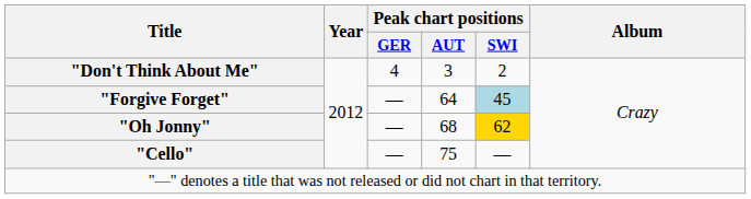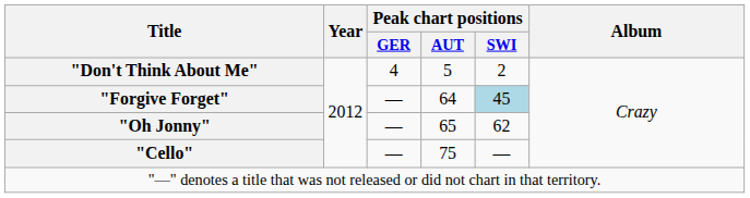 <table class="wikitable plainrowheaders" style="text-align:center;">
 <tr>
 <th scope="col" rowspan="2" style="width:18em;">Title</th>
 <th scope="col" rowspan="2">Year</th>
 <th scope="col" colspan="3">Peak chart positions</th>
 <th scope="col" rowspan="2" style="width:12em;">Album</th>
 </tr>
 <tr>
 <th scope="col" style="width:3em;font-size:90%;"><a href='#'>GER</a><br></th>
 <th scope="col" style="width:3em;font-size:90%;"><a href='#'>AUT</a><br></th>
 <th scope="col" style="width:3em;font-size:90%;"><a href='#'>SWI</a><br></th>
 </tr>
 <tr>
 <th scope="row">"Don't Think About Me"</th>
 <td rowspan="4">2012</td>
 <td>4</td>
-<td>3</td>
+<td>5</td>
 <td>2</td>
 <td rowspan="4"><em>Crazy</em></td>
 </tr>
 <tr>
 <th scope="row">"Forgive Forget"</th>
 <td>—</td>
 <td>64</td>
 <td style="background: lightblue;">45</td>
 </tr>
 <tr>
 <th scope="row">"Oh Jonny"</th>
 <td>—</td>
-<td>68</td>
-<td style="background: gold;">62</td>
+<td>65</td>
+<td>62</td>
 </tr>
 <tr>
 <th scope="row">"Cello"</th>
 <td>—</td>
 <td>75</td>
 <td>—</td>
 </tr>
 <tr>
 <td colspan="14" style="font-size:90%">"—" denotes a title that was not released or did not chart in that territory.</td>
 </tr>
 </table>
